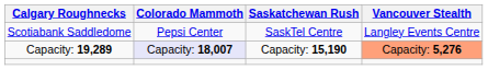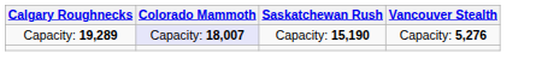 <table class="wikitable" style="text-align:center">
 <tr>
 <th><a href='#'>Calgary Roughnecks</a></th>
 <th><a href='#'>Colorado Mammoth</a></th>
 <th><a href='#'>Saskatchewan Rush</a></th>
 <th><a href='#'>Vancouver Stealth</a></th>
 </tr>
 <tr>
-<td><a href='#'>Scotiabank Saddledome</a></td>
-<td><a href='#'>Pepsi Center</a></td>
-<td><a href='#'>SaskTel Centre</a></td>
-<td><a href='#'>Langley Events Centre</a></td>
-</tr>
-<tr>
 <td>Capacity: <strong>19,289 </strong></td>
 <td style="background: lavender;">Capacity: <strong>18,007</strong></td>
 <td>Capacity: <strong>15,190</strong></td>
-<td style="background: lightsalmon;">Capacity: <strong>5,276</strong></td>
+<td>Capacity: <strong>5,276</strong></td>
 </tr>
 <tr>
 <td></td>
 <td></td>
 <td></td>
 <td></td>
 </tr>
 </table>
